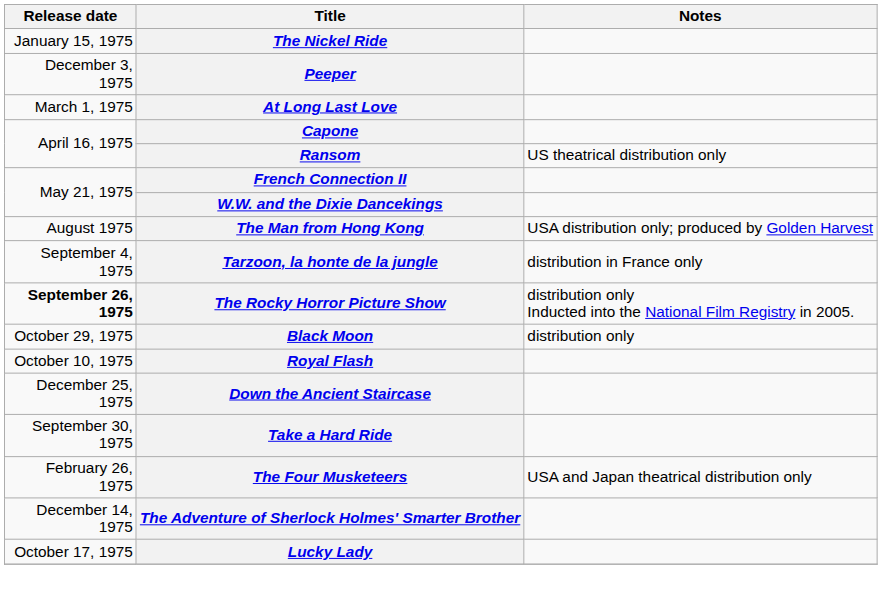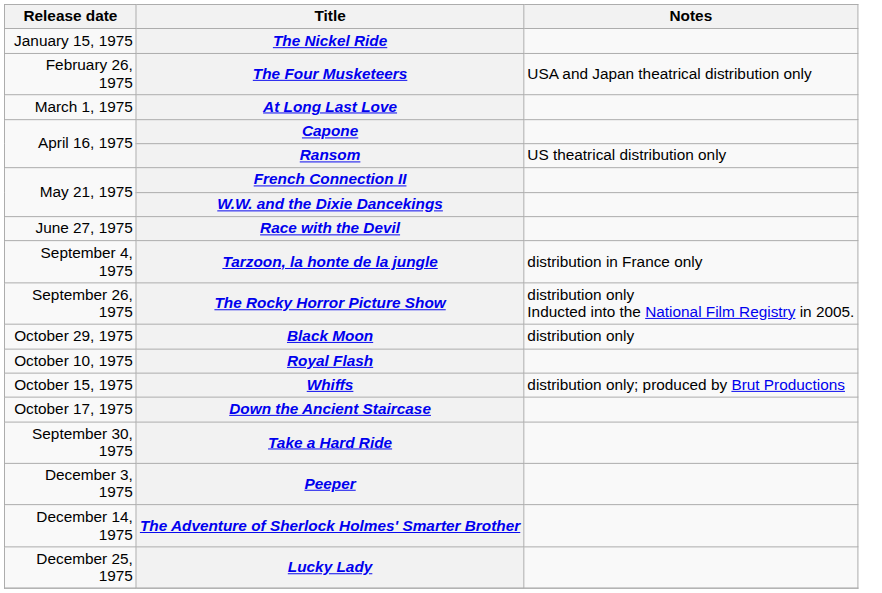 <table class="wikitable plainrowheaders sortable">
 <tr>
 <th scope="col" style="width:130px;">Release date</th>
 <th scope="col">Title</th>
 <th scope="col" class="unsortable">Notes</th>
 </tr>
 <tr>
 <td style="text-align:right;">January 15, 1975</td>
 <th scope="row"><em><a href='#'>The Nickel Ride</a></em></th>
 <td></td>
 </tr>
 <tr>
-<td style="text-align:right;">December 3, 1975</td>
-<th scope="row"><em><a href='#'>Peeper</a></em></th>
-<td></td>
+<td style="text-align:right;">February 26, 1975</td>
+<th scope="row"><em><a href='#'>The Four Musketeers</a></em></th>
+<td>USA and Japan theatrical distribution only</td>
 </tr>
 <tr>
 <td style="text-align:right;">March 1, 1975</td>
 <th scope="row"><em><a href='#'>At Long Last Love</a></em></th>
 <td></td>
 </tr>
 <tr>
 <td style="text-align:right;" rowspan="2">April 16, 1975</td>
 <th scope="row"><em><a href='#'>Capone</a></em></th>
 <td></td>
 </tr>
 <tr>
 <th scope="row"><em><a href='#'>Ransom</a></em></th>
 <td>US theatrical distribution only</td>
 </tr>
 <tr>
 <td style="text-align:right;" rowspan="2">May 21, 1975</td>
 <th scope="row"><em><a href='#'>French Connection II</a></em></th>
 <td></td>
 </tr>
 <tr>
 <th scope="row"><em><a href='#'>W.W. and the Dixie Dancekings</a></em></th>
 <td></td>
 </tr>
 <tr>
-<td style="text-align:right;">August 1975</td>
-<th scope="row"><em><a href='#'>The Man from Hong Kong</a></em></th>
-<td>USA distribution only; produced by <a href='#'>Golden Harvest</a></td>
+<td style="text-align:right;">June 27, 1975</td>
+<th scope="row"><em><a href='#'>Race with the Devil</a></em></th>
+<td></td>
 </tr>
 <tr>
 <td style="text-align:right;">September 4, 1975</td>
 <th scope="row"><em><a href='#'>Tarzoon, la honte de la jungle</a></em></th>
 <td>distribution in France only</td>
 </tr>
 <tr>
-<td style="text-align:right;"><strong>September 26, 1975</strong></td>
+<td style="text-align:right;">September 26, 1975</td>
 <th scope="row"><em><a href='#'>The Rocky Horror Picture Show</a></em></th>
 <td>distribution only<br>Inducted into the <a href='#'>National Film Registry</a> in 2005.</td>
 </tr>
 <tr>
 <td style="text-align:right;">October 29, 1975</td>
 <th scope="row"><em><a href='#'>Black Moon</a></em></th>
 <td>distribution only</td>
 </tr>
 <tr>
 <td style="text-align:right;">October 10, 1975</td>
 <th scope="row"><em><a href='#'>Royal Flash</a></em></th>
 <td></td>
 </tr>
 <tr>
-<td style="text-align:right;">December 25, 1975</td>
+<td style="text-align:right;">October 15, 1975</td>
+<th scope="row"><em><a href='#'>Whiffs</a></em></th>
+<td>distribution only; produced by <a href='#'>Brut Productions</a></td>
+</tr>
+<tr>
+<td style="text-align:right;">October 17, 1975</td>
 <th scope="row"><em><a href='#'>Down the Ancient Staircase</a></em></th>
 <td></td>
 </tr>
 <tr>
 <td style="text-align:right;">September 30, 1975</td>
 <th scope="row"><em><a href='#'>Take a Hard Ride</a></em></th>
 <td></td>
 </tr>
 <tr>
-<td style="text-align:right;">February 26, 1975</td>
-<th scope="row"><em><a href='#'>The Four Musketeers</a></em></th>
-<td>USA and Japan theatrical distribution only</td>
+<td style="text-align:right;">December 3, 1975</td>
+<th scope="row"><em><a href='#'>Peeper</a></em></th>
+<td></td>
 </tr>
 <tr>
 <td style="text-align:right;">December 14, 1975</td>
 <th scope="row"><em><a href='#'>The Adventure of Sherlock Holmes' Smarter Brother</a></em></th>
 <td></td>
 </tr>
 <tr>
-<td style="text-align:right;">October 17, 1975</td>
+<td style="text-align:right;">December 25, 1975</td>
 <th scope="row"><em><a href='#'>Lucky Lady</a></em></th>
 <td></td>
 </tr>
 <tr>
 </tr>
 </table>
